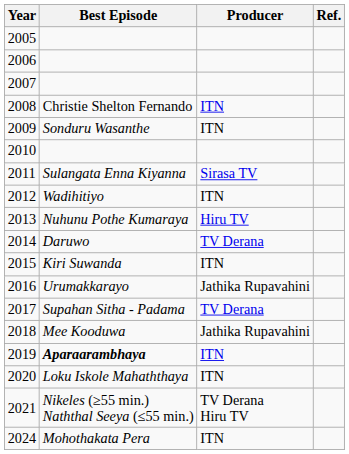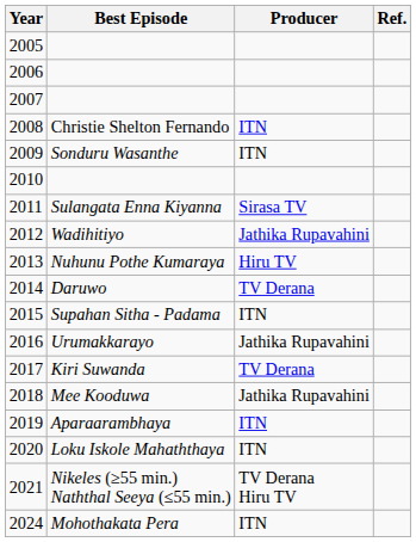 <table class="wikitable">
 <tr>
 <th>Year</th>
 <th>Best Episode</th>
 <th>Producer</th>
 <th>Ref.</th>
 </tr>
 <tr>
 <td>2005</td>
 <td></td>
 <td></td>
 <td></td>
 </tr>
 <tr>
 <td>2006</td>
 <td></td>
 <td></td>
 <td></td>
 </tr>
 <tr>
 <td>2007</td>
 <td></td>
 <td></td>
 <td></td>
 </tr>
 <tr>
 <td>2008</td>
 <td>Christie Shelton Fernando</td>
 <td><a href='#'>ITN</a></td>
 <td></td>
 </tr>
 <tr>
 <td>2009</td>
 <td><em>Sonduru Wasanthe</em></td>
 <td>ITN</td>
 <td></td>
 </tr>
 <tr>
 <td>2010</td>
 <td></td>
 <td></td>
 <td></td>
 </tr>
 <tr>
 <td>2011</td>
 <td><em>Sulangata Enna Kiyanna</em></td>
 <td><a href='#'>Sirasa TV</a></td>
 <td></td>
 </tr>
 <tr>
 <td>2012</td>
 <td><em>Wadihitiyo</em></td>
-<td>ITN</td>
+<td><a href='#'>Jathika Rupavahini</a></td>
 <td></td>
 </tr>
 <tr>
 <td>2013</td>
 <td><em>Nuhunu Pothe Kumaraya</em></td>
 <td><a href='#'>Hiru TV</a></td>
 <td></td>
 </tr>
 <tr>
 <td>2014</td>
 <td><em>Daruwo</em></td>
 <td><a href='#'>TV Derana</a></td>
 <td></td>
 </tr>
 <tr>
 <td>2015</td>
-<td><em>Kiri Suwanda</em></td>
+<td><em>Supahan Sitha - Padama</em></td>
 <td>ITN</td>
 <td></td>
 </tr>
 <tr>
 <td>2016</td>
 <td><em>Urumakkarayo</em></td>
 <td>Jathika Rupavahini</td>
 <td></td>
 </tr>
 <tr>
 <td>2017</td>
-<td><em>Supahan Sitha - Padama</em></td>
+<td><em>Kiri Suwanda</em></td>
 <td><a href='#'>TV Derana</a></td>
 <td></td>
 </tr>
 <tr>
 <td>2018</td>
 <td><em>Mee Kooduwa</em></td>
 <td>Jathika Rupavahini</td>
 <td></td>
 </tr>
 <tr>
 <td>2019</td>
-<td><strong><em>Aparaarambhaya</em></strong></td>
+<td><em>Aparaarambhaya</em></td>
 <td><a href='#'>ITN</a></td>
 <td></td>
 </tr>
 <tr>
 <td>2020</td>
 <td><em>Loku Iskole Mahaththaya</em></td>
 <td>ITN</td>
 <td></td>
 </tr>
 <tr>
 <td>2021</td>
 <td><em>Nikeles</em> (≥55 min.) <br><em>Naththal Seeya</em> (≤55 min.)</td>
 <td>TV Derana<br>Hiru TV</td>
 <td></td>
 </tr>
 <tr>
 <td>2024</td>
 <td><em>Mohothakata Pera</em></td>
 <td>ITN</td>
 <td></td>
 </tr>
 </table>
